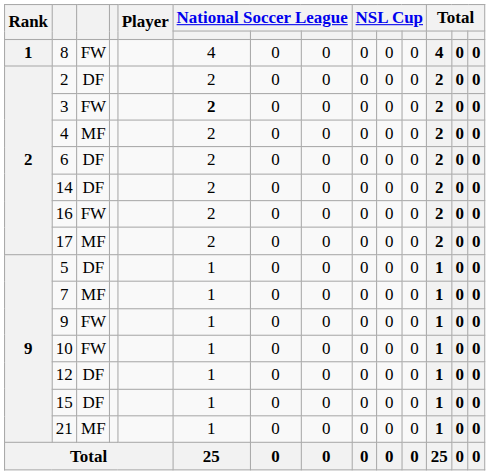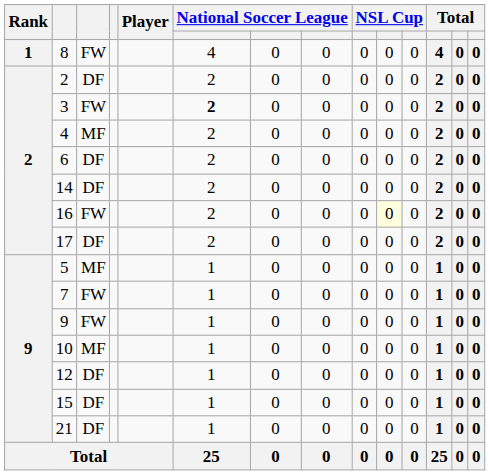 <table class="wikitable sortable" style="text-align:center">
 <tr>
 <th rowspan="2">Rank</th>
 <th rowspan="2"></th>
 <th rowspan="2"></th>
 <th rowspan="2"></th>
 <th rowspan="2">Player</th>
 <th colspan="3"><a href='#'>National Soccer League</a></th>
 <th colspan="3"><a href='#'>NSL Cup</a></th>
 <th colspan="3">Total</th>
 </tr>
 <tr>
 <th></th>
 <th></th>
 <th></th>
 <th></th>
 <th></th>
 <th></th>
 <th></th>
 <th></th>
 <th></th>
 </tr>
 <tr>
 <th>1</th>
 <td>8</td>
 <td>FW</td>
 <td></td>
 <td align="left"><br></td>
 <td>4</td>
 <td>0</td>
 <td>0<br></td>
 <td>0</td>
 <td>0</td>
 <td>0<br></td>
 <th>4</th>
 <th>0</th>
 <th>0</th>
 </tr>
 <tr>
 <th rowspan="7">2</th>
 <td>2</td>
 <td>DF</td>
 <td></td>
 <td align="left"><br></td>
 <td>2</td>
 <td>0</td>
 <td>0<br></td>
 <td>0</td>
 <td>0</td>
 <td>0<br></td>
 <th>2</th>
 <th>0</th>
 <th>0</th>
 </tr>
 <tr>
 <td>3</td>
 <td>FW</td>
 <td></td>
 <td align="left"><br></td>
 <td><strong>2</strong></td>
 <td>0</td>
 <td>0<br></td>
 <td>0</td>
 <td>0</td>
 <td>0<br></td>
 <th>2</th>
 <th>0</th>
 <th>0</th>
 </tr>
 <tr>
 <td>4</td>
 <td>MF</td>
 <td></td>
 <td align="left"><br></td>
 <td>2</td>
 <td>0</td>
 <td>0<br></td>
 <td>0</td>
 <td>0</td>
 <td>0<br></td>
 <th>2</th>
 <th>0</th>
 <th>0</th>
 </tr>
 <tr>
 <td>6</td>
 <td>DF</td>
 <td></td>
 <td align="left"><br></td>
 <td>2</td>
 <td>0</td>
 <td>0<br></td>
 <td>0</td>
 <td>0</td>
 <td>0<br></td>
 <th>2</th>
 <th>0</th>
 <th>0</th>
 </tr>
 <tr>
 <td>14</td>
 <td>DF</td>
 <td></td>
 <td align="left"><br></td>
 <td>2</td>
 <td>0</td>
 <td>0<br></td>
 <td>0</td>
 <td>0</td>
 <td>0<br></td>
 <th>2</th>
 <th>0</th>
 <th>0</th>
 </tr>
 <tr>
 <td>16</td>
 <td>FW</td>
 <td></td>
 <td align="left"><br></td>
 <td>2</td>
 <td>0</td>
 <td>0<br></td>
 <td>0</td>
-<td>0</td>
+<td style="background: lightyellow;">0</td>
 <td>0<br></td>
 <th>2</th>
 <th>0</th>
 <th>0</th>
 </tr>
 <tr>
 <td>17</td>
-<td>MF</td>
+<td>DF</td>
 <td></td>
 <td align="left"><br></td>
 <td>2</td>
 <td>0</td>
 <td>0<br></td>
 <td>0</td>
 <td>0</td>
 <td>0<br></td>
 <th>2</th>
 <th>0</th>
 <th>0</th>
 </tr>
 <tr>
 <th rowspan="7">9</th>
 <td>5</td>
-<td>DF</td>
+<td>MF</td>
 <td></td>
 <td align="left"><br></td>
 <td>1</td>
 <td>0</td>
 <td>0<br></td>
 <td>0</td>
 <td>0</td>
 <td>0<br></td>
 <th>1</th>
 <th>0</th>
 <th>0</th>
 </tr>
 <tr>
 <td>7</td>
-<td>MF</td>
+<td>FW</td>
 <td></td>
 <td align="left"><br></td>
 <td>1</td>
 <td>0</td>
 <td>0<br></td>
 <td>0</td>
 <td>0</td>
 <td>0<br></td>
 <th>1</th>
 <th>0</th>
 <th>0</th>
 </tr>
 <tr>
 <td>9</td>
 <td>FW</td>
 <td></td>
 <td align="left"><br></td>
 <td>1</td>
 <td>0</td>
 <td>0<br></td>
 <td>0</td>
 <td>0</td>
 <td>0<br></td>
 <th>1</th>
 <th>0</th>
 <th>0</th>
 </tr>
 <tr>
 <td>10</td>
-<td>FW</td>
+<td>MF</td>
 <td></td>
 <td align="left"><br></td>
 <td>1</td>
 <td>0</td>
 <td>0<br></td>
 <td>0</td>
 <td>0</td>
 <td>0<br></td>
 <th>1</th>
 <th>0</th>
 <th>0</th>
 </tr>
 <tr>
 <td>12</td>
 <td>DF</td>
 <td></td>
 <td align="left"><br></td>
 <td>1</td>
 <td>0</td>
 <td>0<br></td>
 <td>0</td>
 <td>0</td>
 <td>0<br></td>
 <th>1</th>
 <th>0</th>
 <th>0</th>
 </tr>
 <tr>
 <td>15</td>
 <td>DF</td>
 <td></td>
 <td align="left"><br></td>
 <td>1</td>
 <td>0</td>
 <td>0<br></td>
 <td>0</td>
 <td>0</td>
 <td>0<br></td>
 <th>1</th>
 <th>0</th>
 <th>0</th>
 </tr>
 <tr>
 <td>21</td>
-<td>MF</td>
+<td>DF</td>
 <td></td>
 <td align="left"><br></td>
 <td>1</td>
 <td>0</td>
 <td>0<br></td>
 <td>0</td>
 <td>0</td>
 <td>0<br></td>
 <th>1</th>
 <th>0</th>
 <th>0</th>
 </tr>
 <tr>
 <th colspan="5">Total<br></th>
 <th>25</th>
 <th>0</th>
 <th>0<br></th>
 <th>0</th>
 <th>0</th>
 <th>0<br></th>
 <th>25</th>
 <th>0</th>
 <th>0</th>
 </tr>
 </table>
